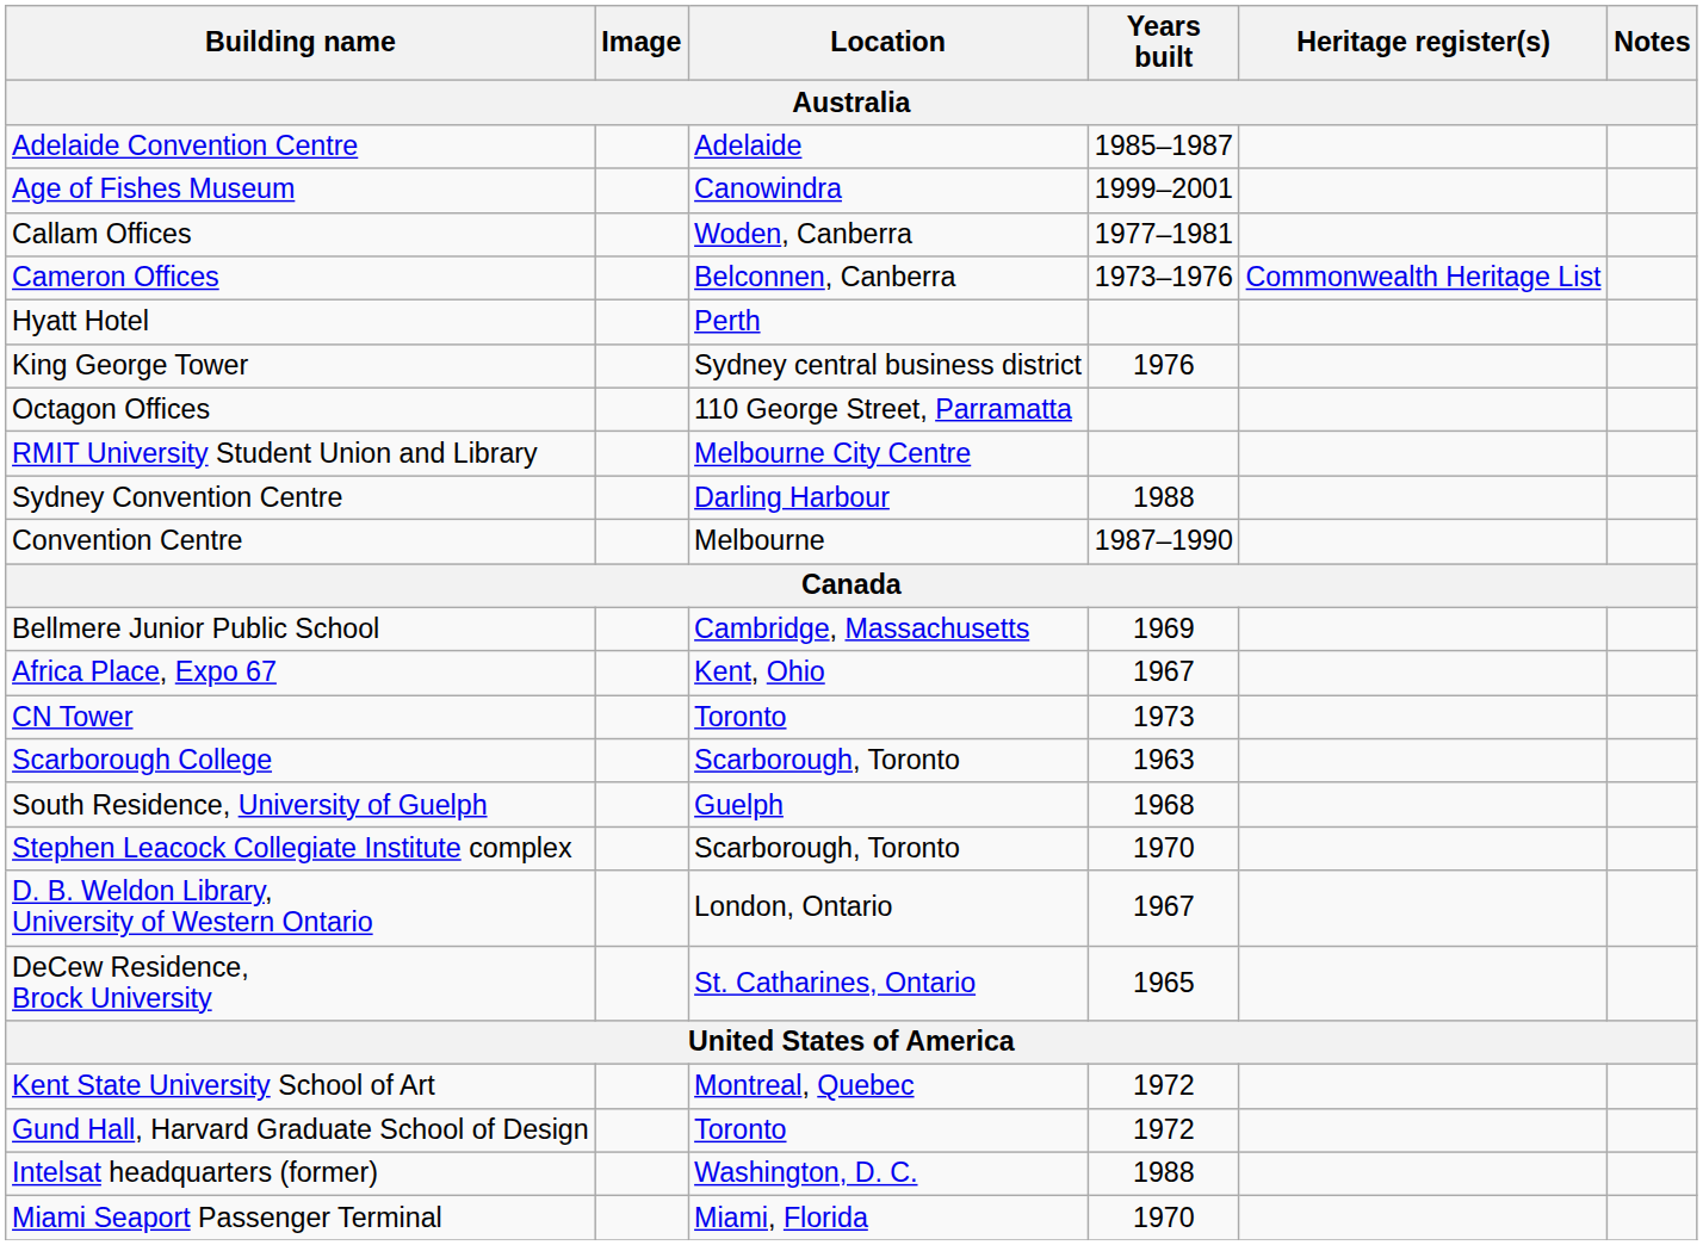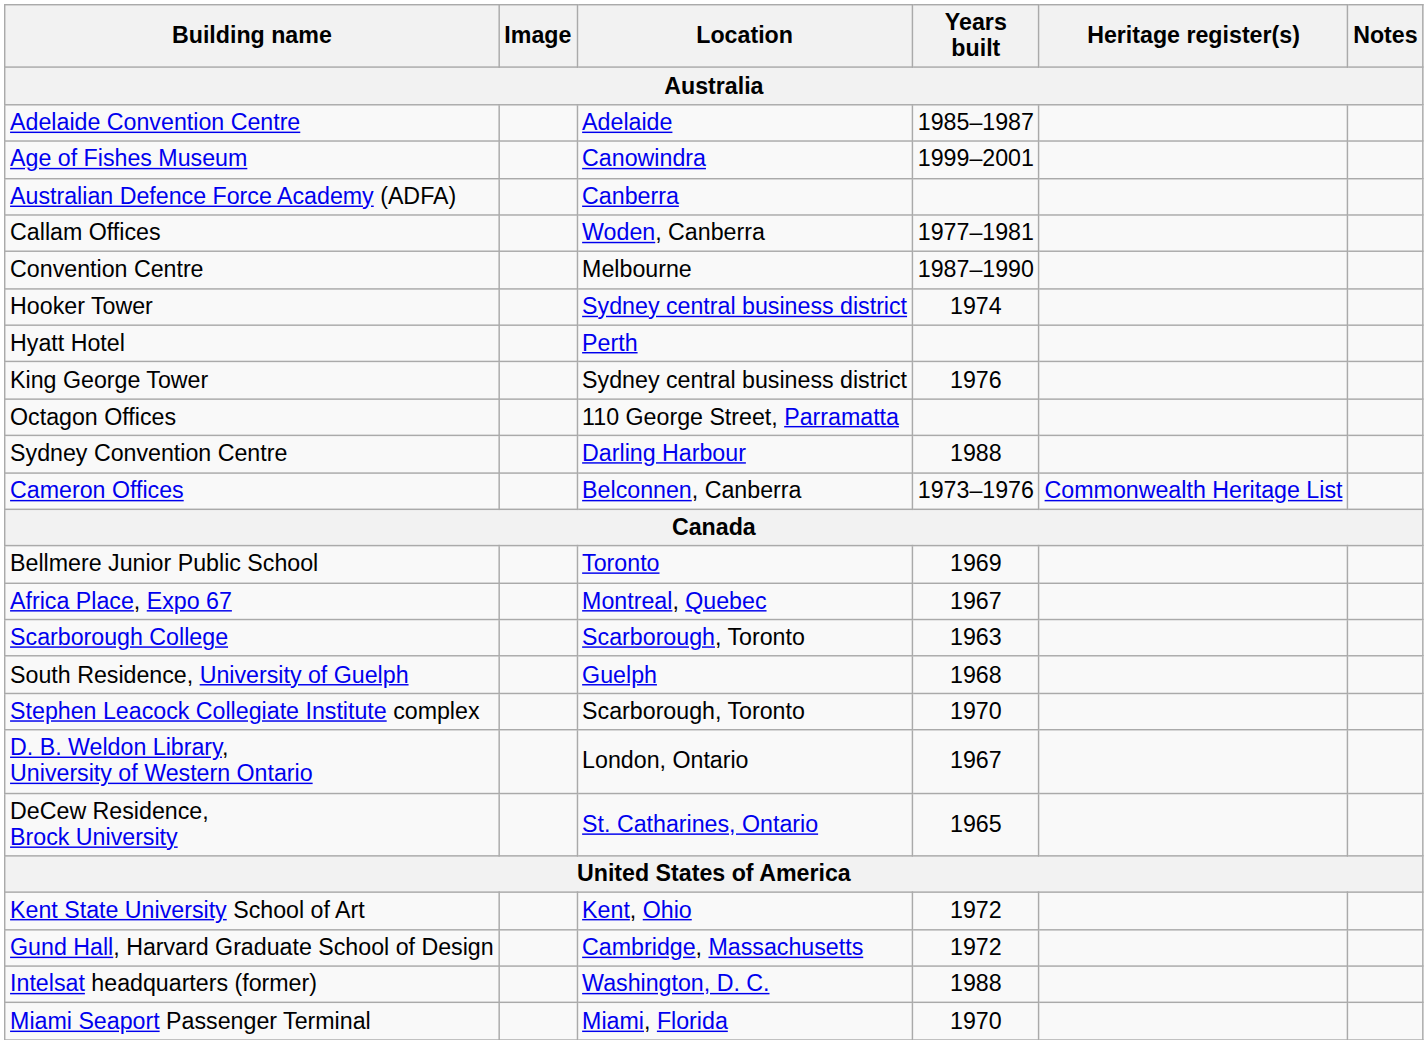 <table class="wikitable sortable collapsible">
 <tr>
 <th scope="col">Building name</th>
 <th scope="col">Image</th>
 <th scope="col">Location</th>
 <th scope="col">Years<br>built</th>
 <th scope="col">Heritage register(s)</th>
 <th scope="col" class="unsortable">Notes</th>
 </tr>
 <tr>
 <th scope="col" colspan=6>Australia</th>
 </tr>
 <tr>
 <td><a href='#'>Adelaide Convention Centre</a></td>
 <td></td>
 <td><a href='#'>Adelaide</a></td>
 <td align=center>1985–1987</td>
 <td></td>
 <td></td>
 </tr>
 <tr>
 <td><a href='#'>Age of Fishes Museum</a></td>
 <td></td>
 <td><a href='#'>Canowindra</a></td>
 <td align=center>1999–2001</td>
 <td></td>
 <td></td>
 </tr>
 <tr>
+<td><a href='#'>Australian Defence Force Academy</a> (ADFA)</td>
+<td></td>
+<td><a href='#'>Canberra</a></td>
+<td></td>
+<td></td>
+<td></td>
+</tr>
+<tr>
 <td>Callam Offices</td>
 <td></td>
 <td><a href='#'>Woden</a>, Canberra</td>
 <td align=center>1977–1981</td>
 <td></td>
 <td></td>
 </tr>
 <tr>
-<td><a href='#'>Cameron Offices</a></td>
+<td>Convention Centre</td>
 <td></td>
-<td><a href='#'>Belconnen</a>, Canberra</td>
-<td align=center>1973–1976</td>
-<td><a href='#'>Commonwealth Heritage List</a><br></td>
+<td>Melbourne</td>
+<td align=center>1987–1990</td>
+<td></td>
+<td></td>
+</tr>
+<tr>
+<td>Hooker Tower</td>
+<td></td>
+<td><a href='#'>Sydney central business district</a></td>
+<td align=center>1974</td>
+<td></td>
 <td></td>
 </tr>
 <tr>
 <td>Hyatt Hotel</td>
 <td></td>
 <td><a href='#'>Perth</a></td>
 <td align=center></td>
 <td></td>
 <td></td>
 </tr>
 <tr>
 <td>King George Tower<br></td>
 <td></td>
 <td>Sydney central business district</td>
 <td align=center>1976</td>
 <td></td>
 <td></td>
 </tr>
 <tr>
 <td>Octagon Offices</td>
 <td></td>
 <td>110 George Street, <a href='#'>Parramatta</a></td>
 <td align=center></td>
 <td></td>
 <td></td>
 </tr>
 <tr>
-<td><a href='#'>RMIT University</a> Student Union and Library</td>
-<td></td>
-<td><a href='#'>Melbourne City Centre</a></td>
-<td align=center></td>
-<td></td>
-<td></td>
-</tr>
-<tr>
 <td>Sydney Convention Centre</td>
 <td></td>
 <td><a href='#'>Darling Harbour</a></td>
 <td align=center>1988</td>
 <td></td>
 <td></td>
 </tr>
 <tr>
-<td>Convention Centre</td>
+<td><a href='#'>Cameron Offices</a></td>
 <td></td>
-<td>Melbourne</td>
-<td align=center>1987–1990</td>
-<td></td>
+<td><a href='#'>Belconnen</a>, Canberra</td>
+<td align=center>1973–1976</td>
+<td><a href='#'>Commonwealth Heritage List</a><br></td>
 <td></td>
 </tr>
 <tr>
 <th scope="col" colspan=6>Canada</th>
 </tr>
 <tr>
 <td>Bellmere Junior Public School</td>
 <td></td>
-<td><a href='#'>Cambridge</a>, <a href='#'>Massachusetts</a></td>
+<td><a href='#'>Toronto</a></td>
 <td align=center>1969</td>
 <td></td>
 <td></td>
 </tr>
 <tr>
 <td><a href='#'>Africa Place</a>, <a href='#'>Expo 67</a></td>
 <td></td>
-<td><a href='#'>Kent</a>, <a href='#'>Ohio</a></td>
+<td><a href='#'>Montreal</a>, <a href='#'>Quebec</a></td>
 <td align=center>1967</td>
-<td></td>
-<td></td>
-</tr>
-<tr>
-<td><a href='#'>CN Tower</a></td>
-<td></td>
-<td><a href='#'>Toronto</a></td>
-<td align=center>1973</td>
 <td></td>
 <td></td>
 </tr>
 <tr>
 <td><a href='#'>Scarborough College</a></td>
 <td></td>
 <td><a href='#'>Scarborough</a>, Toronto</td>
 <td align=center>1963</td>
 <td></td>
 <td></td>
 </tr>
 <tr>
 <td>South Residence, <a href='#'>University of Guelph</a></td>
 <td></td>
 <td><a href='#'>Guelph</a></td>
 <td align=center>1968</td>
 <td></td>
 <td></td>
 </tr>
 <tr>
 <td><a href='#'>Stephen Leacock Collegiate Institute</a> complex</td>
 <td></td>
 <td>Scarborough, Toronto</td>
 <td align=center>1970</td>
 <td></td>
 <td></td>
 </tr>
 <tr>
 <td><a href='#'>D. B. Weldon Library</a>,<br><a href='#'>University of Western Ontario</a></td>
 <td></td>
 <td>London, Ontario</td>
 <td align=center>1967</td>
 <td></td>
 <td></td>
 </tr>
 <tr>
 <td>DeCew Residence,<br><a href='#'>Brock University</a></td>
 <td></td>
 <td><a href='#'>St. Catharines, Ontario</a></td>
 <td align=center>1965</td>
 <td></td>
 <td></td>
 </tr>
 <tr>
 <th scope="col" colspan=6>United States of America</th>
 </tr>
 <tr>
 <td><a href='#'>Kent State University</a> School of Art</td>
 <td></td>
-<td><a href='#'>Montreal</a>, <a href='#'>Quebec</a></td>
+<td><a href='#'>Kent</a>, <a href='#'>Ohio</a></td>
 <td align=center>1972</td>
 <td></td>
 <td></td>
 </tr>
 <tr>
 <td><a href='#'>Gund Hall</a>, Harvard Graduate School of Design</td>
 <td></td>
-<td><a href='#'>Toronto</a></td>
+<td><a href='#'>Cambridge</a>, <a href='#'>Massachusetts</a></td>
 <td align=center>1972</td>
 <td></td>
 <td></td>
 </tr>
 <tr>
 <td><a href='#'>Intelsat</a> headquarters (former)</td>
 <td></td>
 <td><a href='#'>Washington, D. C.</a></td>
 <td align=center>1988</td>
 <td></td>
 <td></td>
 </tr>
 <tr>
 <td><a href='#'>Miami Seaport</a> Passenger Terminal</td>
 <td></td>
 <td><a href='#'>Miami</a>, <a href='#'>Florida</a></td>
 <td align=center>1970</td>
 <td></td>
 <td></td>
 </tr>
 </table>
